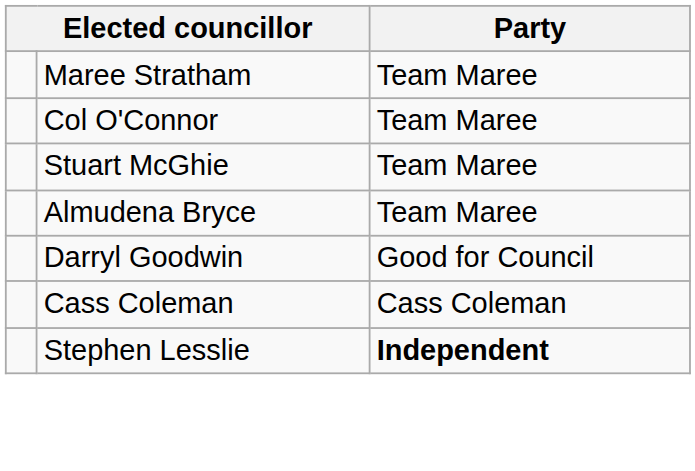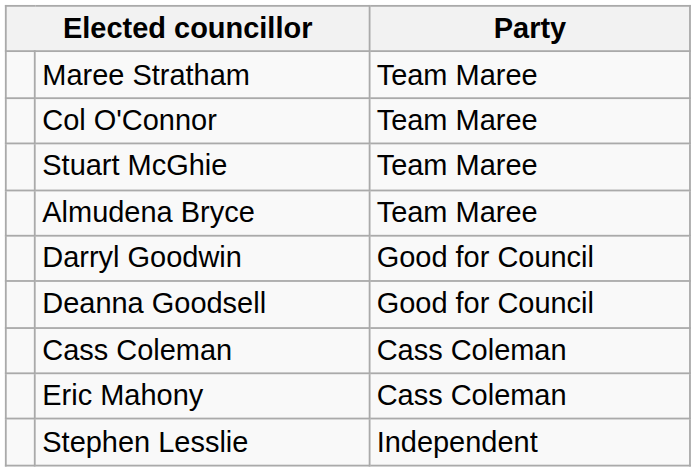 <table class="wikitable" style="float:right;clear:right;width:30%">
 <tr>
 <th colspan="2">Elected councillor</th>
 <th>Party</th>
 </tr>
 <tr>
 <td> </td>
 <td>Maree Stratham</td>
 <td>Team Maree</td>
 </tr>
 <tr>
 <td> </td>
 <td>Col O'Connor</td>
 <td>Team Maree</td>
 </tr>
 <tr>
 <td> </td>
 <td>Stuart McGhie</td>
 <td>Team Maree</td>
 </tr>
 <tr>
 <td> </td>
 <td>Almudena Bryce</td>
 <td>Team Maree</td>
 </tr>
 <tr>
 <td> </td>
 <td>Darryl Goodwin</td>
 <td>Good for Council</td>
 </tr>
 <tr>
 <td> </td>
+<td>Deanna Goodsell</td>
+<td>Good for Council</td>
+</tr>
+<tr>
+<td> </td>
 <td>Cass Coleman</td>
 <td>Cass Coleman</td>
 </tr>
 <tr>
 <td> </td>
+<td>Eric Mahony</td>
+<td>Cass Coleman</td>
+</tr>
+<tr>
+<td> </td>
 <td>Stephen Lesslie</td>
-<td><strong>Independent</strong></td>
+<td>Independent</td>
 </tr>
 </table>
